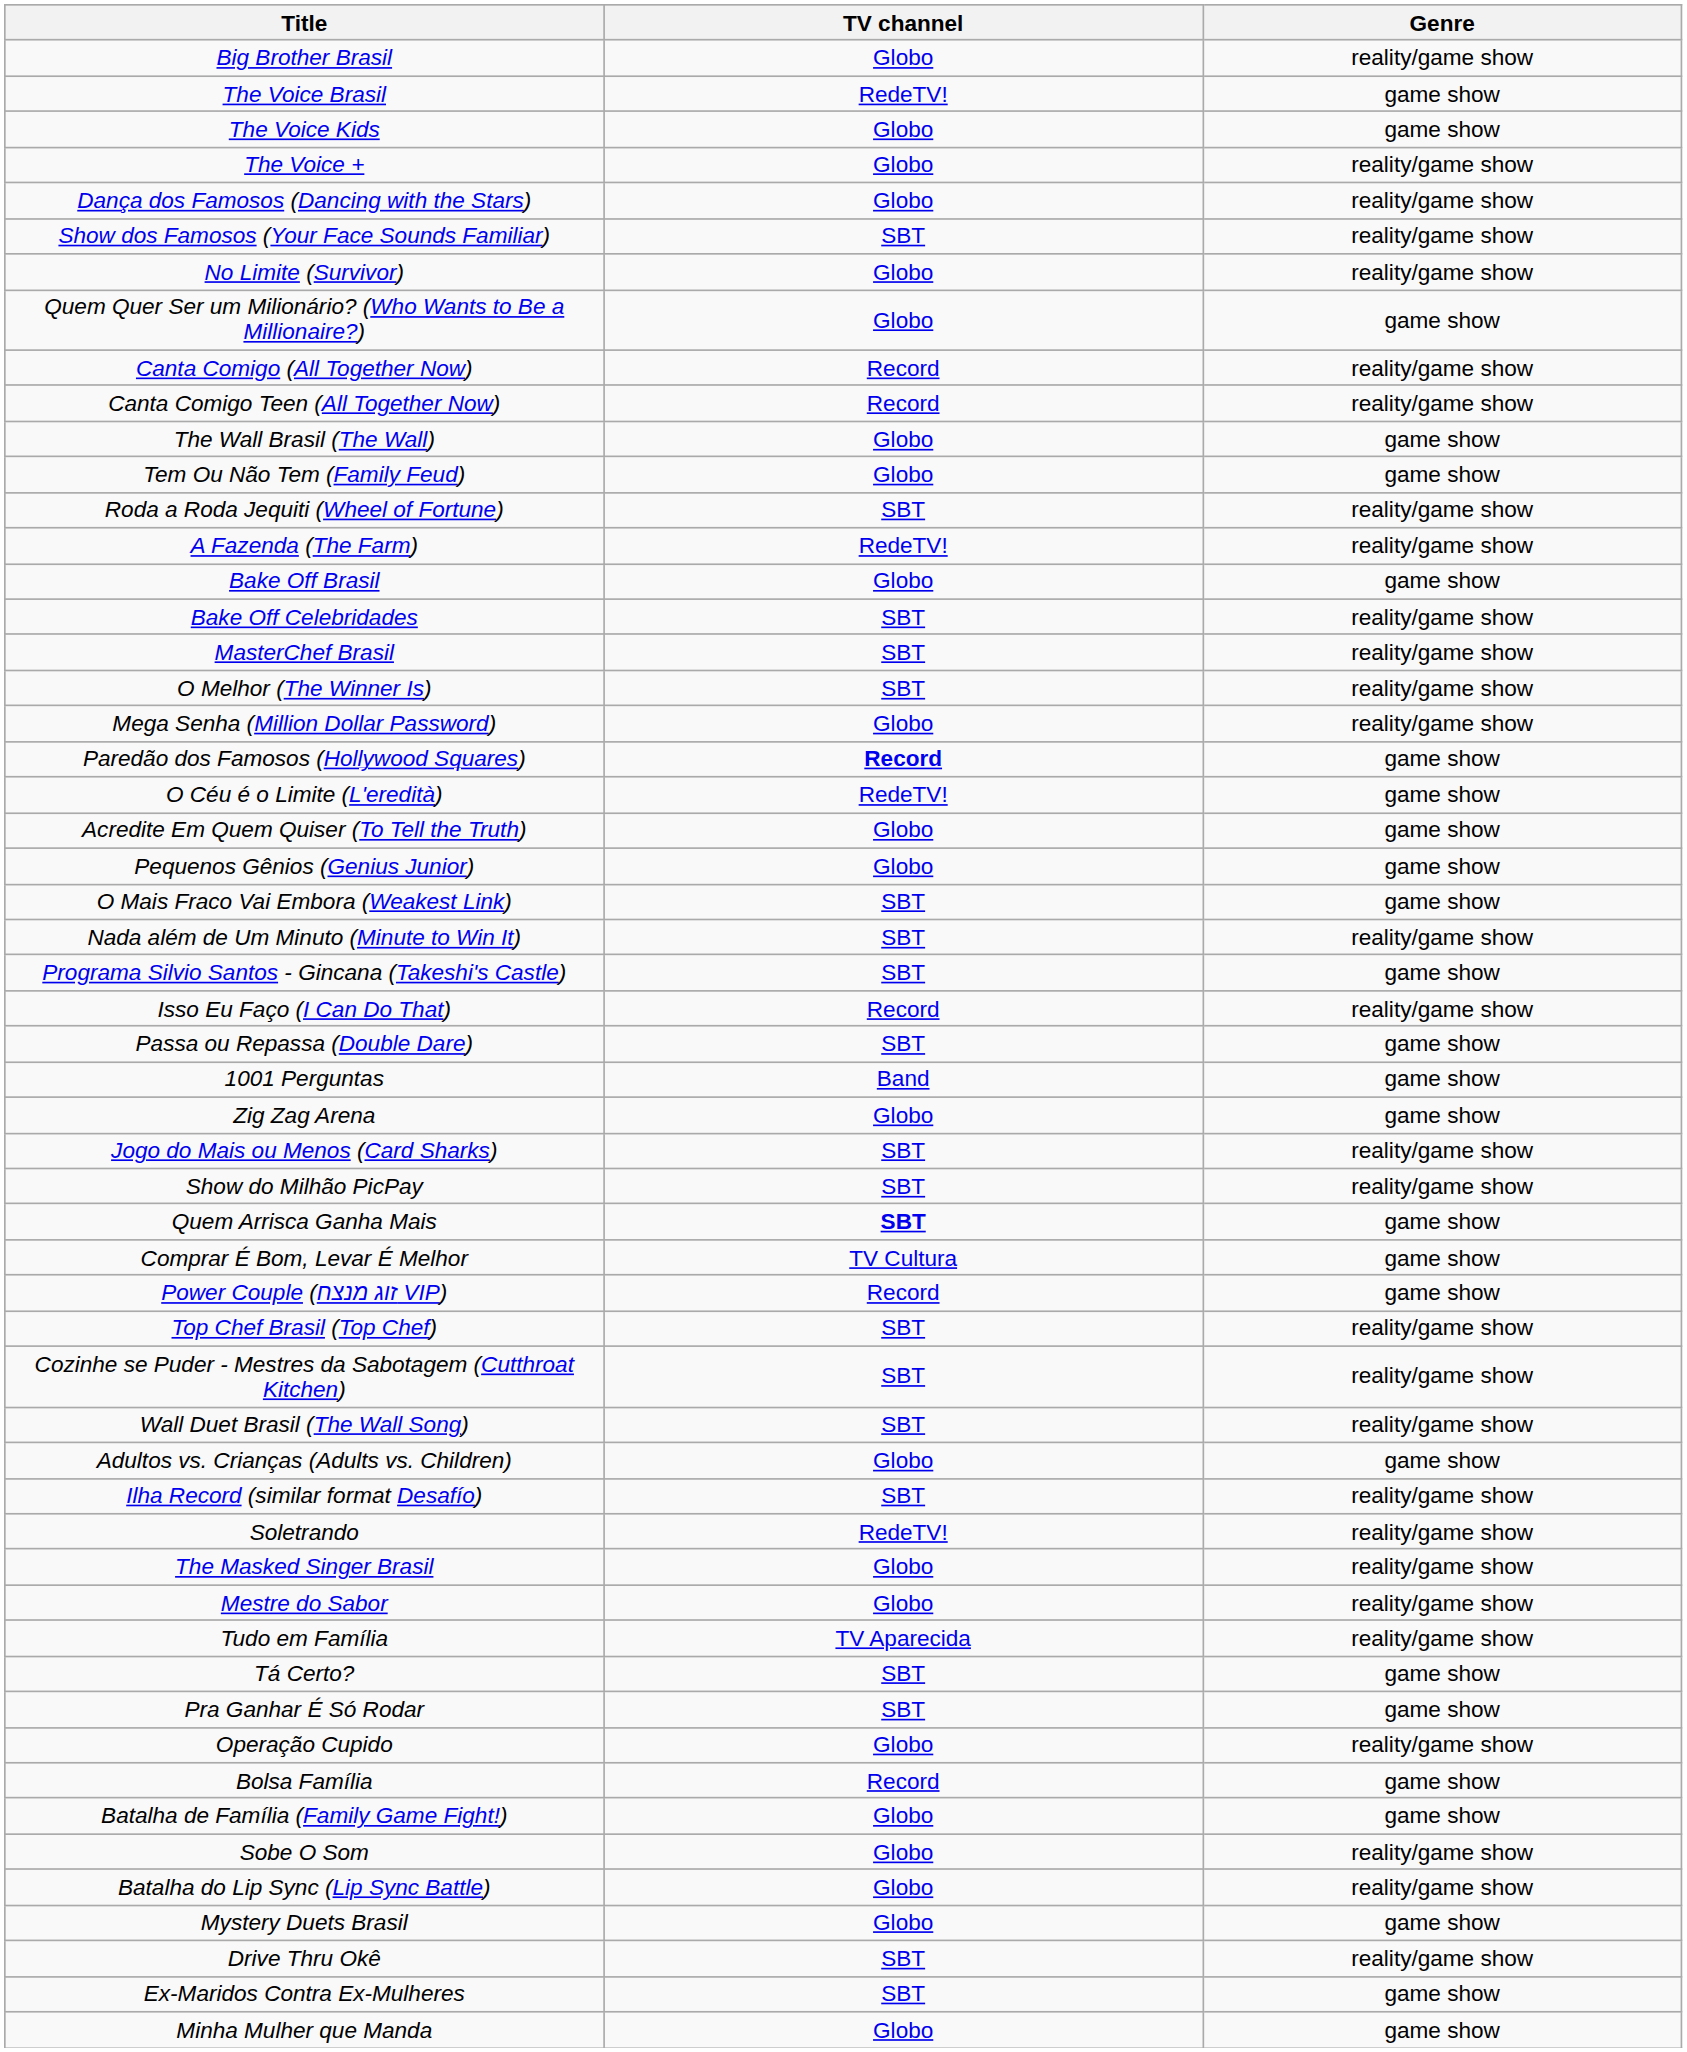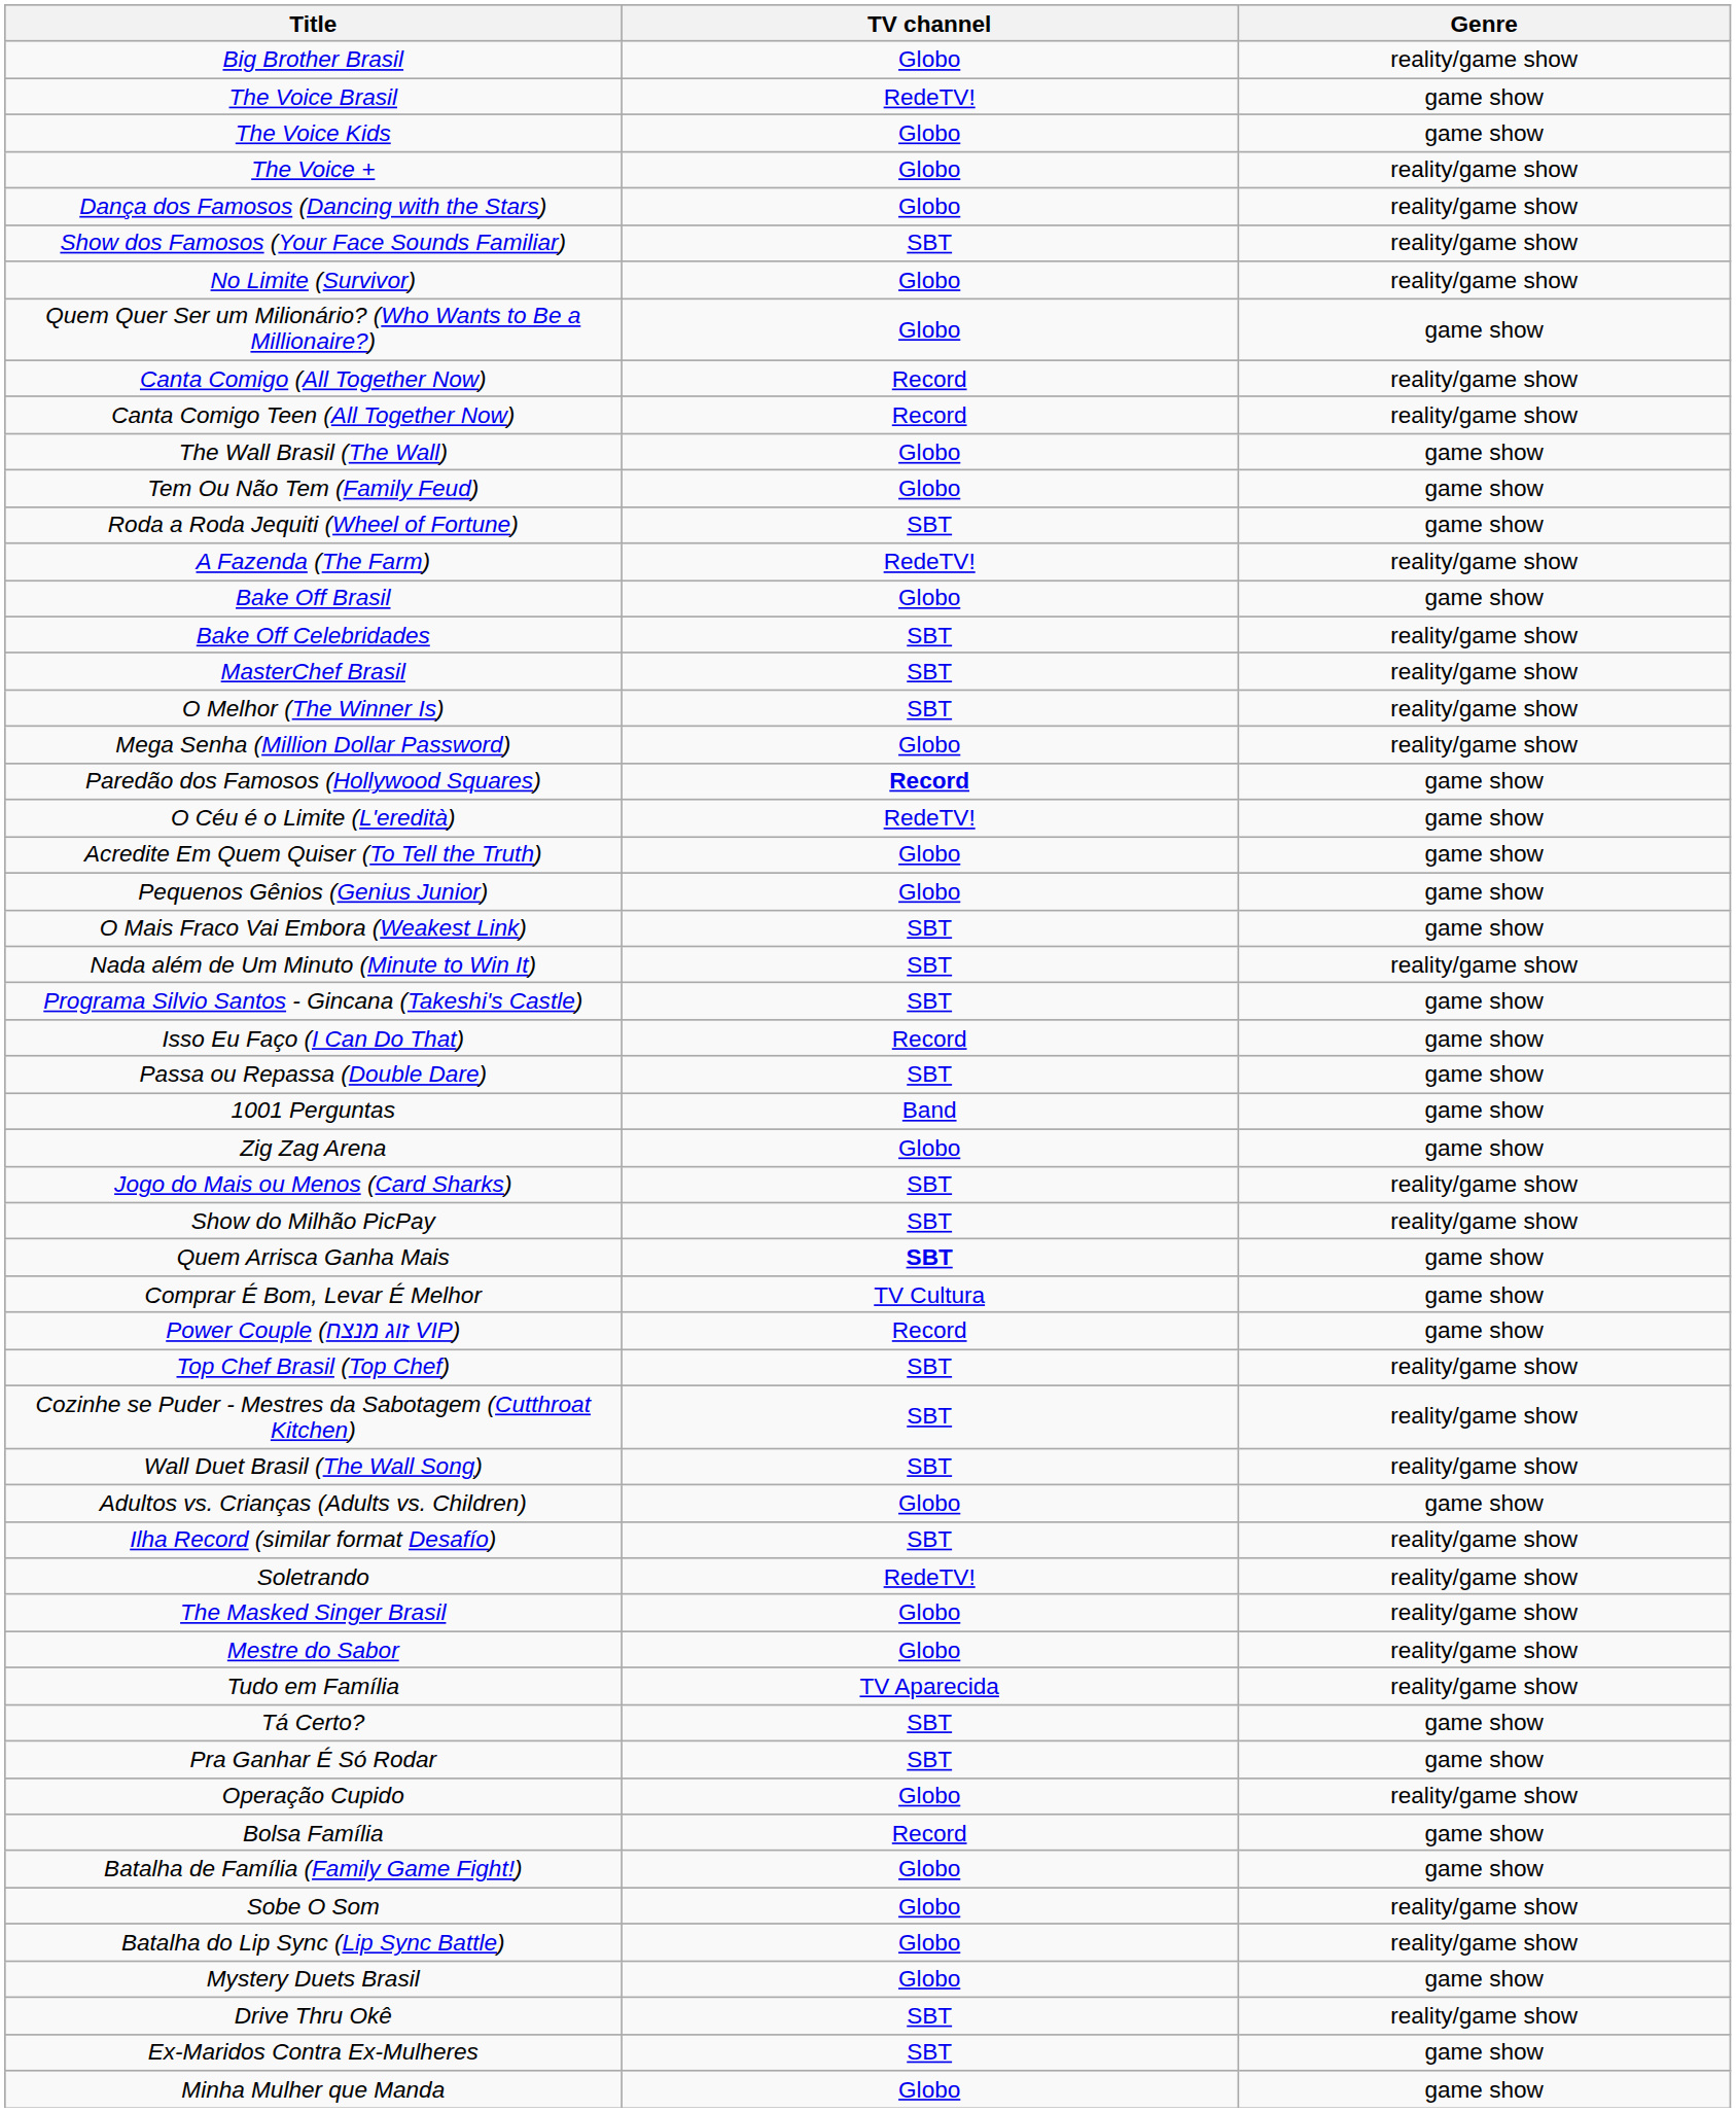 <table class="wikitable sortable" style="width:80%; font-size:85%;">
 <tr>
 <th style="width:25%;">Title</th>
 <th style="width:25%;">TV channel</th>
 <th style="width:20%;">Genre</th>
 </tr>
 <tr align=center>
 <td><em><a href='#'>Big Brother Brasil</a></em></td>
 <td><a href='#'>Globo</a></td>
 <td>reality/game show</td>
 </tr>
 <tr align=center>
 <td><em><a href='#'>The Voice Brasil</a></em></td>
 <td><a href='#'>RedeTV!</a></td>
 <td>game show</td>
 </tr>
 <tr align=center>
 <td><em><a href='#'>The Voice Kids</a></em></td>
 <td><a href='#'>Globo</a></td>
 <td>game show</td>
 </tr>
 <tr align=center>
 <td><em><a href='#'>The Voice +</a></em></td>
 <td><a href='#'>Globo</a></td>
 <td>reality/game show</td>
 </tr>
 <tr align=center>
 <td><em><a href='#'>Dança dos Famosos</a> (<a href='#'>Dancing with the Stars</a>)</em></td>
 <td><a href='#'>Globo</a></td>
 <td>reality/game show</td>
 </tr>
 <tr align=center>
 <td><em><a href='#'>Show dos Famosos</a> (<a href='#'>Your Face Sounds Familiar</a>)</em></td>
 <td><a href='#'>SBT</a></td>
 <td>reality/game show</td>
 </tr>
 <tr align=center>
 <td><em><a href='#'>No Limite</a> (<a href='#'>Survivor</a>)</em></td>
 <td><a href='#'>Globo</a></td>
 <td>reality/game show</td>
 </tr>
 <tr align=center>
 <td><em>Quem Quer Ser um Milionário? (<a href='#'>Who Wants to Be a Millionaire?</a>)</em></td>
 <td><a href='#'>Globo</a></td>
 <td>game show</td>
 </tr>
 <tr align=center>
 <td><em><a href='#'>Canta Comigo</a> (<a href='#'>All Together Now</a>)</em></td>
 <td><a href='#'>Record</a></td>
 <td>reality/game show</td>
 </tr>
 <tr align=center>
 <td><em>Canta Comigo Teen (<a href='#'>All Together Now</a>)</em></td>
 <td><a href='#'>Record</a></td>
 <td>reality/game show</td>
 </tr>
 <tr align=center>
 <td><em>The Wall Brasil (<a href='#'>The Wall</a>)</em></td>
 <td><a href='#'>Globo</a></td>
 <td>game show</td>
 </tr>
 <tr align=center>
 <td><em>Tem Ou Não Tem (<a href='#'>Family Feud</a>)</em></td>
 <td><a href='#'>Globo</a></td>
 <td>game show</td>
 </tr>
 <tr align=center>
 <td><em>Roda a Roda Jequiti (<a href='#'>Wheel of Fortune</a>)</em></td>
 <td><a href='#'>SBT</a></td>
-<td>reality/game show</td>
+<td>game show</td>
 </tr>
 <tr align=center>
 <td><em><a href='#'>A Fazenda</a> (<a href='#'>The Farm</a>)</em></td>
 <td><a href='#'>RedeTV!</a></td>
 <td>reality/game show</td>
 </tr>
 <tr align=center>
 <td><em><a href='#'>Bake Off Brasil</a></em></td>
 <td><a href='#'>Globo</a></td>
 <td>game show</td>
 </tr>
 <tr align=center>
 <td><em><a href='#'>Bake Off Celebridades</a></em></td>
 <td><a href='#'>SBT</a></td>
 <td>reality/game show</td>
 </tr>
 <tr align=center>
 <td><em><a href='#'>MasterChef Brasil</a></em></td>
 <td><a href='#'>SBT</a></td>
 <td>reality/game show</td>
 </tr>
 <tr align=center>
 <td><em>O Melhor (<a href='#'>The Winner Is</a>)</em></td>
 <td><a href='#'>SBT</a></td>
 <td>reality/game show</td>
 </tr>
 <tr align=center>
 <td><em>Mega Senha (<a href='#'>Million Dollar Password</a>)</em></td>
 <td><a href='#'>Globo</a></td>
 <td>reality/game show</td>
 </tr>
 <tr align=center>
 <td><em>Paredão dos Famosos (<a href='#'>Hollywood Squares</a>)</em></td>
 <td><strong><a href='#'>Record</a></strong></td>
 <td>game show</td>
 </tr>
 <tr align=center>
 <td><em>O Céu é o Limite (<a href='#'>L'eredità</a>)</em></td>
 <td><a href='#'>RedeTV!</a></td>
 <td>game show</td>
 </tr>
 <tr align=center>
 <td><em>Acredite Em Quem Quiser (<a href='#'>To Tell the Truth</a>)</em></td>
 <td><a href='#'>Globo</a></td>
 <td>game show</td>
 </tr>
 <tr align=center>
 <td><em>Pequenos Gênios (<a href='#'>Genius Junior</a>)</em></td>
 <td><a href='#'>Globo</a></td>
 <td>game show</td>
 </tr>
 <tr align=center>
 <td><em>O Mais Fraco Vai Embora (<a href='#'>Weakest Link</a>)</em></td>
 <td><a href='#'>SBT</a></td>
 <td>game show</td>
 </tr>
 <tr align=center>
 <td><em>Nada além de Um Minuto (<a href='#'>Minute to Win It</a>)</em></td>
 <td><a href='#'>SBT</a></td>
 <td>reality/game show</td>
 </tr>
 <tr align=center>
 <td><em><a href='#'>Programa Silvio Santos</a> - Gincana (<a href='#'>Takeshi's Castle</a>)</em></td>
 <td><a href='#'>SBT</a></td>
 <td>game show</td>
 </tr>
 <tr align=center>
 <td><em>Isso Eu Faço (<a href='#'>I Can Do That</a>)</em></td>
 <td><a href='#'>Record</a></td>
-<td>reality/game show</td>
+<td>game show</td>
 </tr>
 <tr align=center>
 <td><em>Passa ou Repassa (<a href='#'>Double Dare</a>)</em></td>
 <td><a href='#'>SBT</a></td>
 <td>game show</td>
 </tr>
 <tr align=center>
 <td><em>1001 Perguntas</em></td>
 <td><a href='#'>Band</a></td>
 <td>game show</td>
 </tr>
 <tr align=center>
 <td><em>Zig Zag Arena</em></td>
 <td><a href='#'>Globo</a></td>
 <td>game show</td>
 </tr>
 <tr align=center>
 <td><em><a href='#'>Jogo do Mais ou Menos</a> (<a href='#'>Card Sharks</a>)</em></td>
 <td><a href='#'>SBT</a></td>
 <td>reality/game show</td>
 </tr>
 <tr align=center>
 <td><em>Show do Milhão PicPay</em></td>
 <td><a href='#'>SBT</a></td>
 <td>reality/game show</td>
 </tr>
 <tr align=center>
 <td><em>Quem Arrisca Ganha Mais</em></td>
 <td><strong><a href='#'>SBT</a></strong></td>
 <td>game show</td>
 </tr>
 <tr align=center>
 <td><em>Comprar É Bom, Levar É Melhor</em></td>
 <td><a href='#'>TV Cultura</a></td>
 <td>game show</td>
 </tr>
 <tr align=center>
 <td><em><a href='#'>Power Couple</a> (<a href='#'>זוג מנצח VIP</a>)</em></td>
 <td><a href='#'>Record</a></td>
 <td>game show</td>
 </tr>
 <tr align=center>
 <td><em><a href='#'>Top Chef Brasil</a> (<a href='#'>Top Chef</a>)</em></td>
 <td><a href='#'>SBT</a></td>
 <td>reality/game show</td>
 </tr>
 <tr align=center>
 <td><em>Cozinhe se Puder - Mestres da Sabotagem (<a href='#'>Cutthroat Kitchen</a>)</em></td>
 <td><a href='#'>SBT</a></td>
 <td>reality/game show</td>
 </tr>
 <tr align=center>
 <td><em>Wall Duet Brasil (<a href='#'>The Wall Song</a>)</em></td>
 <td><a href='#'>SBT</a></td>
 <td>reality/game show</td>
 </tr>
 <tr align=center>
 <td><em>Adultos vs. Crianças (Adults vs. Children)</em></td>
 <td><a href='#'>Globo</a></td>
 <td>game show</td>
 </tr>
 <tr align=center>
 <td><em><a href='#'>Ilha Record</a> (similar format <a href='#'>Desafío</a>)</em></td>
 <td><a href='#'>SBT</a></td>
 <td>reality/game show</td>
 </tr>
 <tr align=center>
 <td><em>Soletrando</em></td>
 <td><a href='#'>RedeTV!</a></td>
 <td>reality/game show</td>
 </tr>
 <tr align=center>
 <td><em><a href='#'>The Masked Singer Brasil</a></em></td>
 <td><a href='#'>Globo</a></td>
 <td>reality/game show</td>
 </tr>
 <tr align=center>
 <td><em><a href='#'>Mestre do Sabor</a></em></td>
 <td><a href='#'>Globo</a></td>
 <td>reality/game show</td>
 </tr>
 <tr align=center>
 <td><em>Tudo em Família</em></td>
 <td><a href='#'>TV Aparecida</a></td>
 <td>reality/game show</td>
 </tr>
 <tr align=center>
 <td><em>Tá Certo?</em></td>
 <td><a href='#'>SBT</a></td>
 <td>game show</td>
 </tr>
 <tr align=center>
 <td><em>Pra Ganhar É Só Rodar</em></td>
 <td><a href='#'>SBT</a></td>
 <td>game show</td>
 </tr>
 <tr align=center>
 <td><em>Operação Cupido</em></td>
 <td><a href='#'>Globo</a></td>
 <td>reality/game show</td>
 </tr>
 <tr align=center>
 <td><em>Bolsa Família</em></td>
 <td><a href='#'>Record</a></td>
 <td>game show</td>
 </tr>
 <tr align=center>
 <td><em>Batalha de Família (<a href='#'>Family Game Fight!</a>)</em></td>
 <td><a href='#'>Globo</a></td>
 <td>game show</td>
 </tr>
 <tr align=center>
 <td><em>Sobe O Som</em></td>
 <td><a href='#'>Globo</a></td>
 <td>reality/game show</td>
 </tr>
 <tr align=center>
 <td><em>Batalha do Lip Sync (<a href='#'>Lip Sync Battle</a>)</em></td>
 <td><a href='#'>Globo</a></td>
 <td>reality/game show</td>
 </tr>
 <tr align=center>
 <td><em>Mystery Duets Brasil</em></td>
 <td><a href='#'>Globo</a></td>
 <td>game show</td>
 </tr>
 <tr align=center>
 <td><em>Drive Thru Okê</em></td>
 <td><a href='#'>SBT</a></td>
 <td>reality/game show</td>
 </tr>
 <tr align=center>
 <td><em>Ex-Maridos Contra Ex-Mulheres</em></td>
 <td><a href='#'>SBT</a></td>
 <td>game show</td>
 </tr>
 <tr align=center>
 <td><em>Minha Mulher que Manda</em></td>
 <td><a href='#'>Globo</a></td>
 <td>game show</td>
 </tr>
 </table>
